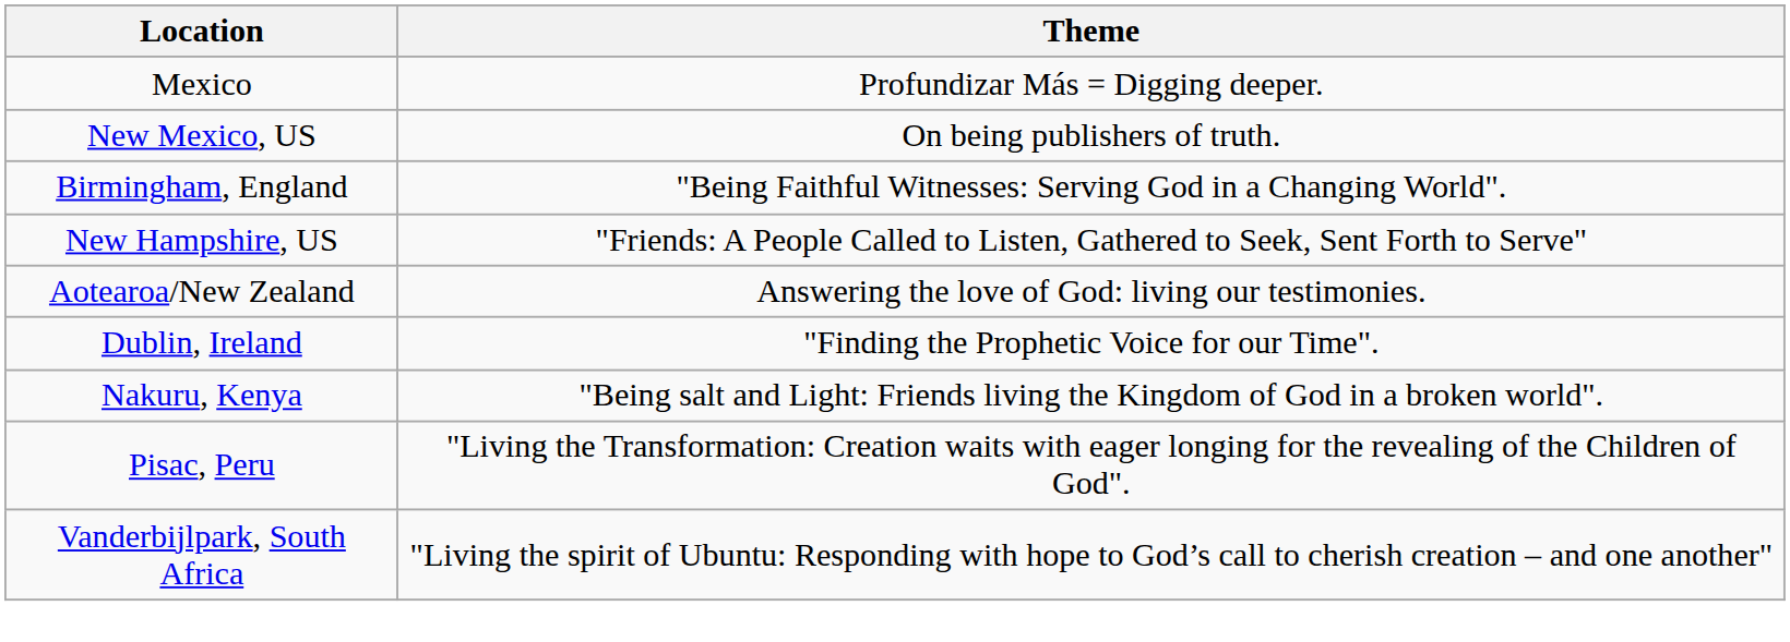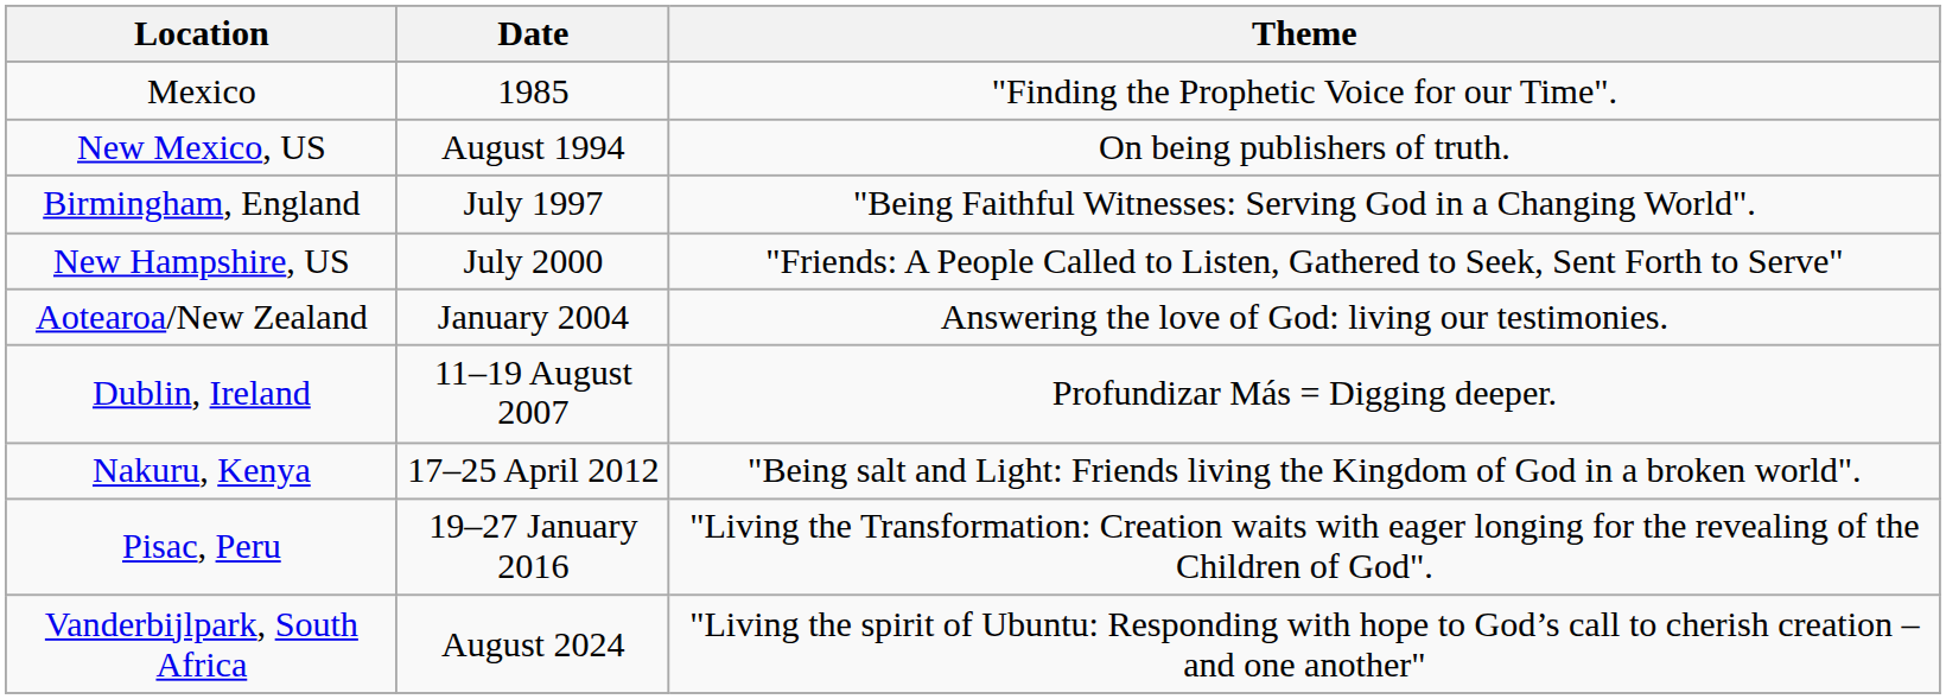 <table class="wikitable" style="text-align: center;">
 <tr>
 <th>Location</th>
+<th>Date</th>
 <th>Theme</th>
 </tr>
 <tr>
 <td>Mexico</td>
-<td>Profundizar Más = Digging deeper.</td>
+<td>1985</td>
+<td>"Finding the Prophetic Voice for our Time".</td>
 </tr>
 <tr>
 <td><a href='#'>New Mexico</a>, US</td>
+<td>August 1994</td>
 <td>On being publishers of truth.</td>
 </tr>
 <tr>
 <td><a href='#'>Birmingham</a>, England</td>
+<td>July 1997</td>
 <td>"Being Faithful Witnesses: Serving God in a Changing World".</td>
 </tr>
 <tr>
 <td><a href='#'>New Hampshire</a>, US</td>
+<td>July 2000</td>
 <td>"Friends: A People Called to Listen, Gathered to Seek, Sent Forth to Serve"</td>
 </tr>
 <tr>
 <td><a href='#'>Aotearoa</a>/New Zealand</td>
+<td>January 2004</td>
 <td>Answering the love of God: living our testimonies.</td>
 </tr>
 <tr>
 <td><a href='#'>Dublin</a>, <a href='#'>Ireland</a></td>
-<td>"Finding the Prophetic Voice for our Time".</td>
+<td>11–19 August 2007</td>
+<td>Profundizar Más = Digging deeper.</td>
 </tr>
 <tr>
 <td><a href='#'>Nakuru</a>, <a href='#'>Kenya</a></td>
+<td>17–25 April 2012</td>
 <td>"Being salt and Light: Friends living the Kingdom of God in a broken world".</td>
 </tr>
 <tr>
 <td><a href='#'>Pisac</a>, <a href='#'>Peru</a></td>
+<td>19–27 January 2016</td>
 <td>"Living the Transformation: Creation waits with eager longing for the revealing of the Children of God".</td>
 </tr>
 <tr>
 <td><a href='#'>Vanderbijlpark</a>, <a href='#'>South Africa</a></td>
+<td>August 2024</td>
 <td>"Living the spirit of Ubuntu: Responding with hope to God’s call to cherish creation – and one another"</td>
 </tr>
 </table>
